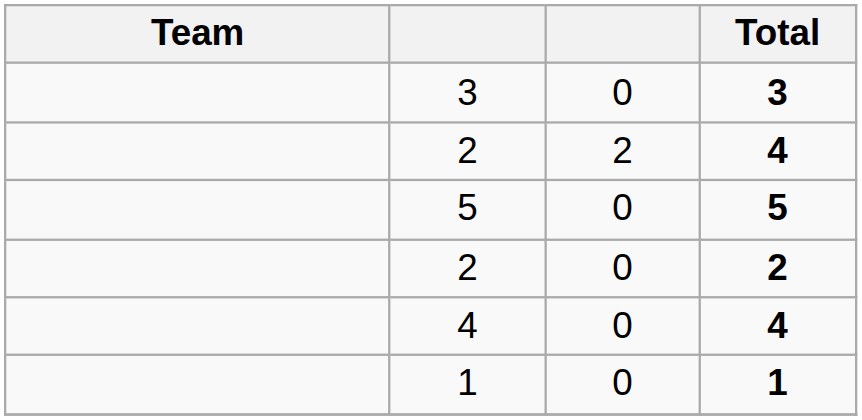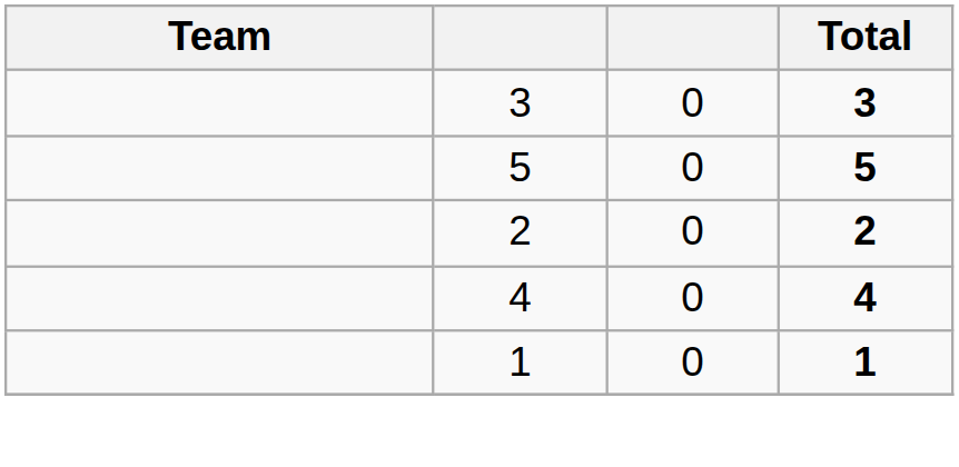 <table class="wikitable" style="text-align:center">
 <tr>
 <th width=160>Team</th>
 <th width=60></th>
 <th width=60></th>
 <th width=60>Total</th>
 </tr>
 <tr>
 <td align=left></td>
 <td>3</td>
 <td>0</td>
 <td><strong>3</strong></td>
-</tr>
-<tr>
-<td align=left></td>
-<td>2</td>
-<td>2</td>
-<td><strong>4</strong></td>
 </tr>
 <tr>
 <td align=left></td>
 <td>5</td>
 <td>0</td>
 <td><strong>5</strong></td>
 </tr>
 <tr>
 <td align=left></td>
 <td>2</td>
 <td>0</td>
 <td><strong>2</strong></td>
 </tr>
 <tr>
 <td align=left></td>
 <td>4</td>
 <td>0</td>
 <td><strong>4</strong></td>
 </tr>
 <tr>
 <td align=left></td>
 <td>1</td>
 <td>0</td>
 <td><strong>1</strong></td>
 </tr>
 <tr>
 </tr>
 </table>
